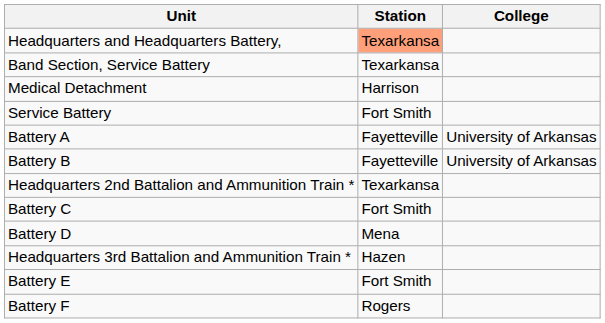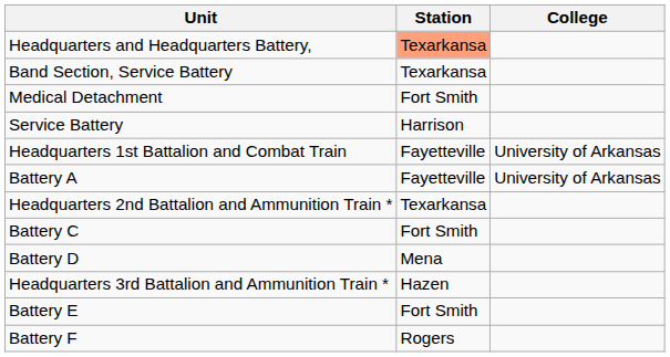 <table class="wikitable">
 <tr>
 <th>Unit</th>
 <th>Station</th>
 <th>College</th>
 </tr>
 <tr>
 <td>Headquarters and Headquarters Battery,</td>
 <td style="background: lightsalmon;">Texarkansa</td>
 <td></td>
 </tr>
 <tr>
 <td>Band Section, Service Battery</td>
 <td>Texarkansa</td>
 <td></td>
 </tr>
 <tr>
 <td>Medical Detachment</td>
+<td>Fort Smith</td>
+<td></td>
+</tr>
+<tr>
+<td>Service Battery</td>
 <td>Harrison</td>
 <td></td>
 </tr>
 <tr>
-<td>Service Battery</td>
-<td>Fort Smith</td>
-<td></td>
-</tr>
-<tr>
-<td>Battery A</td>
+<td>Headquarters 1st Battalion and Combat Train</td>
 <td>Fayetteville</td>
 <td>University of Arkansas</td>
 </tr>
 <tr>
-<td>Battery B</td>
+<td>Battery A</td>
 <td>Fayetteville</td>
 <td>University of Arkansas</td>
 </tr>
 <tr>
 <td>Headquarters 2nd Battalion and Ammunition Train *</td>
 <td>Texarkansa</td>
 <td></td>
 </tr>
 <tr>
 <td>Battery C</td>
 <td>Fort Smith</td>
 <td></td>
 </tr>
 <tr>
 <td>Battery D</td>
 <td>Mena</td>
 <td></td>
 </tr>
 <tr>
 <td>Headquarters 3rd Battalion and Ammunition Train *</td>
 <td>Hazen</td>
 <td></td>
 </tr>
 <tr>
 <td>Battery E</td>
 <td>Fort Smith</td>
 <td></td>
 </tr>
 <tr>
 <td>Battery F</td>
 <td>Rogers</td>
 <td></td>
 </tr>
 </table>
